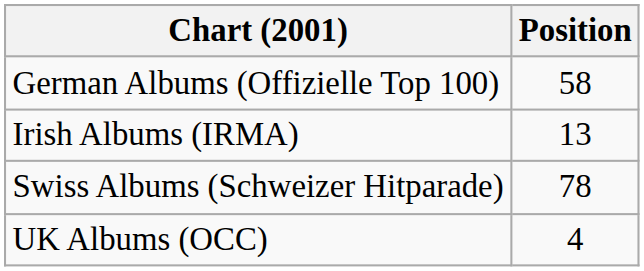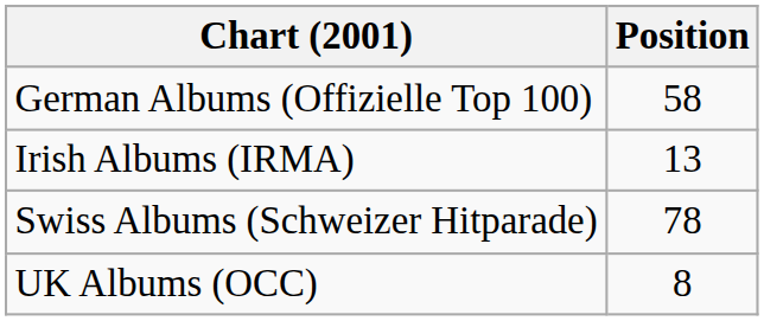 <table class="wikitable sortable">
 <tr>
 <th>Chart (2001)</th>
 <th>Position</th>
 </tr>
 <tr>
 <td>German Albums (Offizielle Top 100)</td>
 <td style="text-align:center;">58</td>
 </tr>
 <tr>
 <td>Irish Albums (IRMA)</td>
 <td style="text-align:center;">13</td>
 </tr>
 <tr>
 <td>Swiss Albums (Schweizer Hitparade)</td>
 <td style="text-align:center;">78</td>
 </tr>
 <tr>
 <td>UK Albums (OCC)</td>
-<td style="text-align:center;">4</td>
+<td style="text-align:center;">8</td>
 </tr>
 </table>
